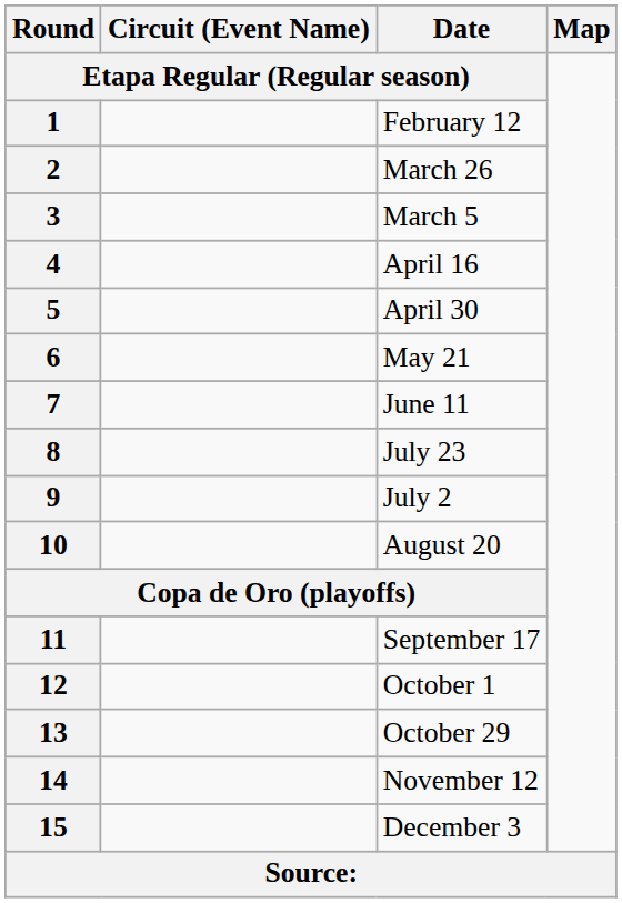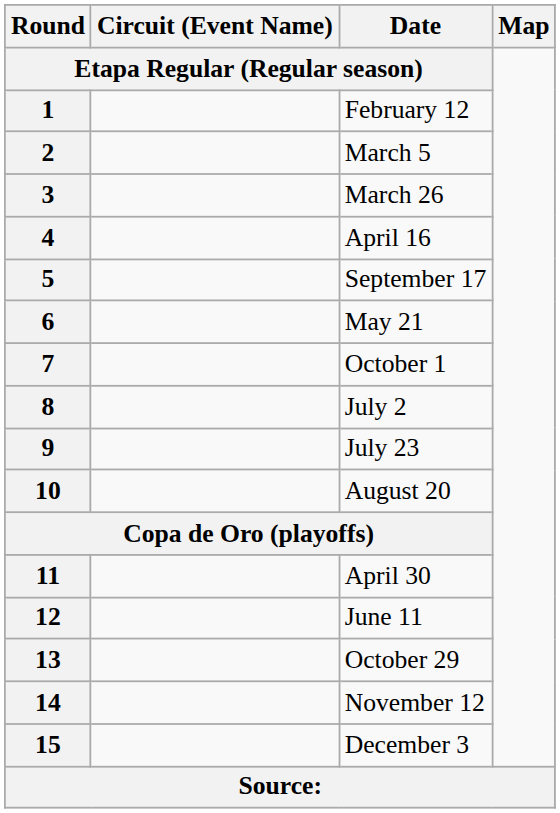 <table class="wikitable" border="1" style="font-size: 90%">
 <tr>
 <th>Round</th>
 <th>Circuit (Event Name)</th>
 <th>Date</th>
 <th>Map</th>
 </tr>
 <tr>
 <th colspan=3>Etapa Regular (Regular season)</th>
 <td rowspan=17></td>
 </tr>
 <tr>
 <th>1</th>
 <td><br></td>
 <td>February 12</td>
 </tr>
 <tr>
 <th>2</th>
 <td><br></td>
-<td>March 26</td>
+<td>March 5</td>
 </tr>
 <tr>
 <th>3</th>
 <td><br></td>
-<td>March 5</td>
+<td>March 26</td>
 </tr>
 <tr>
 <th>4</th>
 <td><br></td>
 <td>April 16</td>
 </tr>
 <tr>
 <th>5</th>
 <td><br></td>
-<td>April 30</td>
+<td>September 17</td>
 </tr>
 <tr>
 <th>6</th>
 <td><br></td>
 <td>May 21</td>
 </tr>
 <tr>
 <th>7</th>
 <td><br></td>
-<td>June 11</td>
+<td>October 1</td>
 </tr>
 <tr>
 <th>8</th>
 <td><br></td>
-<td>July 23</td>
+<td>July 2</td>
 </tr>
 <tr>
 <th>9</th>
 <td><br></td>
-<td>July 2</td>
+<td>July 23</td>
 </tr>
 <tr>
 <th>10</th>
 <td><br></td>
 <td>August 20</td>
 </tr>
 <tr>
 <th colspan=3>Copa de Oro (playoffs)</th>
 </tr>
 <tr>
 <th>11</th>
 <td><br></td>
-<td>September 17</td>
+<td>April 30</td>
 </tr>
 <tr>
 <th>12</th>
 <td><br></td>
-<td>October 1</td>
+<td>June 11</td>
 </tr>
 <tr>
 <th>13</th>
 <td><br></td>
 <td>October 29</td>
 </tr>
 <tr>
 <th>14</th>
 <td><br></td>
 <td>November 12</td>
 </tr>
 <tr>
 <th>15</th>
 <td><br></td>
 <td>December 3</td>
 </tr>
 <tr>
 <th colspan=4>Source:</th>
 </tr>
 </table>
